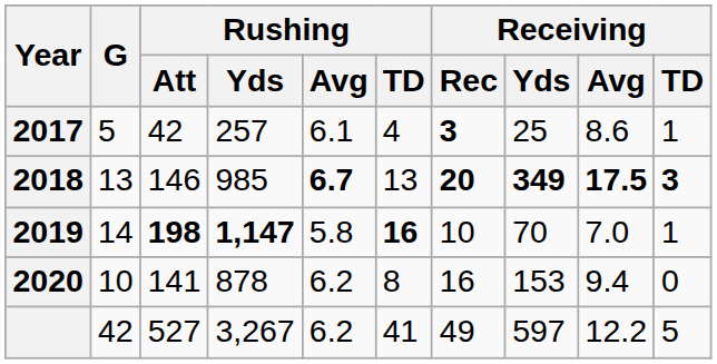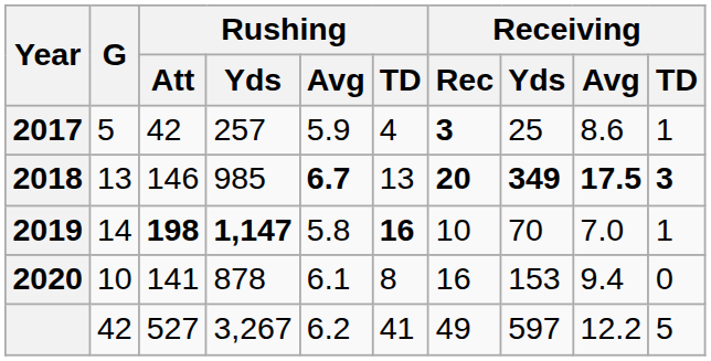 <table class="wikitable sortable">
 <tr>
 <th rowspan="2">Year</th>
 <th rowspan="2">G</th>
 <th colspan="4">Rushing</th>
 <th colspan="4">Receiving</th>
 </tr>
 <tr>
 <th>Att</th>
 <th>Yds</th>
 <th>Avg</th>
 <th>TD</th>
 <th>Rec</th>
 <th>Yds</th>
 <th>Avg</th>
 <th>TD</th>
 </tr>
 <tr>
 <th>2017</th>
 <td>5</td>
 <td>42</td>
 <td>257</td>
-<td>6.1</td>
+<td>5.9</td>
 <td>4</td>
 <td><strong>3</strong></td>
 <td>25</td>
 <td>8.6</td>
 <td>1</td>
 </tr>
 <tr>
 <th>2018</th>
 <td>13</td>
 <td>146</td>
 <td>985</td>
 <td><strong>6.7</strong></td>
 <td>13</td>
 <td><strong>20</strong></td>
 <td><strong>349</strong></td>
 <td><strong>17.5</strong></td>
 <td><strong>3</strong></td>
 </tr>
 <tr>
 <th>2019</th>
 <td>14</td>
 <td><strong>198</strong></td>
 <td><strong>1,147</strong></td>
 <td>5.8</td>
 <td><strong>16</strong></td>
 <td>10</td>
 <td>70</td>
 <td>7.0</td>
 <td>1</td>
 </tr>
 <tr>
 <th>2020</th>
 <td>10</td>
 <td>141</td>
 <td>878</td>
-<td>6.2</td>
+<td>6.1</td>
 <td>8</td>
 <td>16</td>
 <td>153</td>
 <td>9.4</td>
 <td>0</td>
 </tr>
 <tr>
 <th></th>
 <td>42</td>
 <td>527</td>
 <td>3,267</td>
 <td>6.2</td>
 <td>41</td>
 <td>49</td>
 <td>597</td>
 <td>12.2</td>
 <td>5</td>
 </tr>
 </table>
